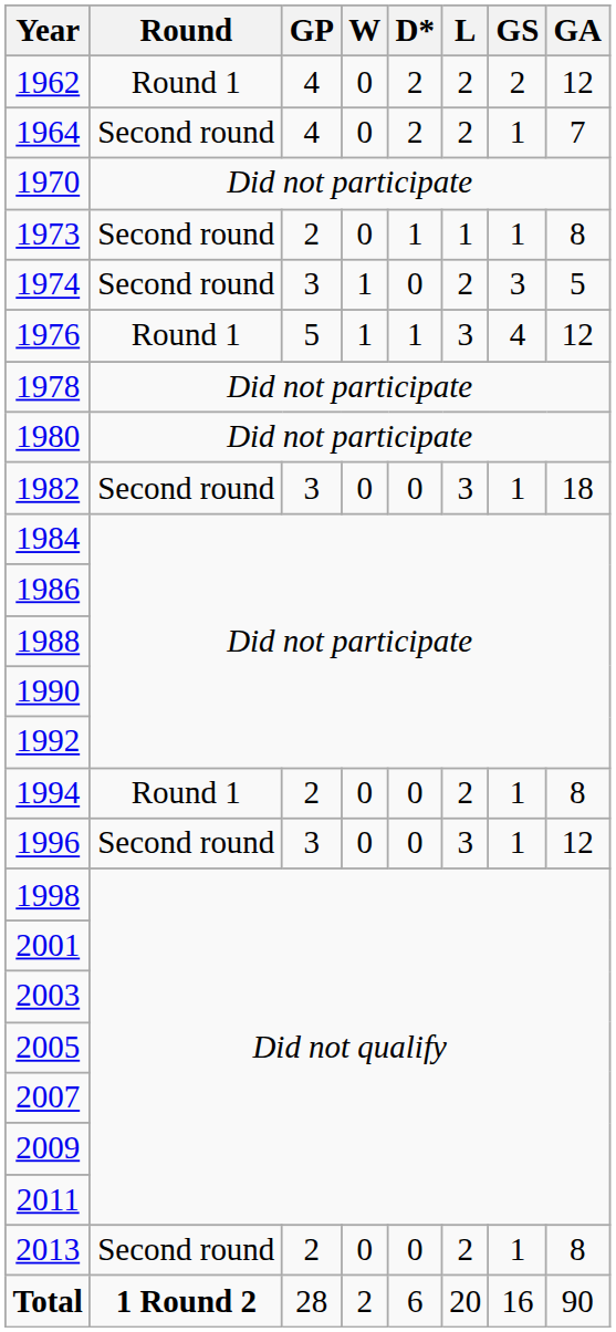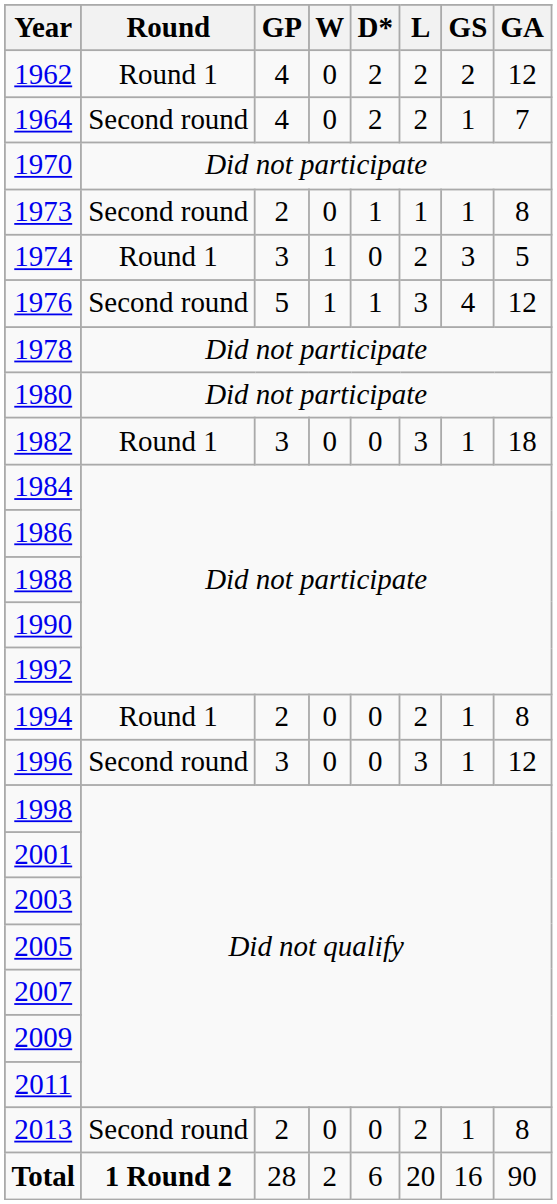 <table class="wikitable" style="text-align: center;">
 <tr>
 <th>Year</th>
 <th>Round</th>
 <th>GP</th>
 <th>W</th>
 <th>D*</th>
 <th>L</th>
 <th>GS</th>
 <th>GA</th>
 </tr>
 <tr>
 <td> <a href='#'>1962</a></td>
 <td>Round 1</td>
 <td>4</td>
 <td>0</td>
 <td>2</td>
 <td>2</td>
 <td>2</td>
 <td>12</td>
 </tr>
 <tr>
 <td> <a href='#'>1964</a></td>
 <td>Second round</td>
 <td>4</td>
 <td>0</td>
 <td>2</td>
 <td>2</td>
 <td>1</td>
 <td>7</td>
 </tr>
 <tr>
 <td> <a href='#'>1970</a></td>
 <td rowspan="1" colspan="8"><em>Did not participate</em></td>
 </tr>
 <tr>
 <td> <a href='#'>1973</a></td>
 <td>Second round</td>
 <td>2</td>
 <td>0</td>
 <td>1</td>
 <td>1</td>
 <td>1</td>
 <td>8</td>
 </tr>
 <tr>
 <td> <a href='#'>1974</a></td>
-<td>Second round</td>
+<td>Round 1</td>
 <td>3</td>
 <td>1</td>
 <td>0</td>
 <td>2</td>
 <td>3</td>
 <td>5</td>
 </tr>
 <tr>
 <td> <a href='#'>1976</a></td>
-<td>Round 1</td>
+<td>Second round</td>
 <td>5</td>
 <td>1</td>
 <td>1</td>
 <td>3</td>
 <td>4</td>
 <td>12</td>
 </tr>
 <tr>
 <td> <a href='#'>1978</a></td>
 <td rowspan="1" colspan="8"><em>Did not participate</em></td>
 </tr>
 <tr>
 <td> <a href='#'>1980</a></td>
 <td rowspan="1" colspan="8"><em>Did not participate</em></td>
 </tr>
 <tr>
 <td> <a href='#'>1982</a></td>
-<td>Second round</td>
+<td>Round 1</td>
 <td>3</td>
 <td>0</td>
 <td>0</td>
 <td>3</td>
 <td>1</td>
 <td>18</td>
 </tr>
 <tr>
 <td> <a href='#'>1984</a></td>
 <td rowspan="5" colspan="8"><em>Did not participate</em></td>
 </tr>
 <tr>
 <td> <a href='#'>1986</a></td>
 </tr>
 <tr>
 <td> <a href='#'>1988</a></td>
 </tr>
 <tr>
 <td> <a href='#'>1990</a></td>
 </tr>
 <tr>
 <td> <a href='#'>1992</a></td>
 </tr>
 <tr>
 <td> <a href='#'>1994</a></td>
 <td>Round 1</td>
 <td>2</td>
 <td>0</td>
 <td>0</td>
 <td>2</td>
 <td>1</td>
 <td>8</td>
 </tr>
 <tr>
 <td> <a href='#'>1996</a></td>
 <td>Second round</td>
 <td>3</td>
 <td>0</td>
 <td>0</td>
 <td>3</td>
 <td>1</td>
 <td>12</td>
 </tr>
 <tr>
 <td><a href='#'>1998</a></td>
 <td rowspan="7" colspan="8"><em>Did not qualify</em></td>
 </tr>
 <tr>
 <td><a href='#'>2001</a></td>
 </tr>
 <tr>
 <td><a href='#'>2003</a></td>
 </tr>
 <tr>
 <td><a href='#'>2005</a></td>
 </tr>
 <tr>
 <td><a href='#'>2007</a></td>
 </tr>
 <tr>
 <td><a href='#'>2009</a></td>
 </tr>
 <tr>
 <td> <a href='#'>2011</a></td>
 </tr>
 <tr>
 <td> <a href='#'>2013</a></td>
 <td>Second round</td>
 <td>2</td>
 <td>0</td>
 <td>0</td>
 <td>2</td>
 <td>1</td>
 <td>8</td>
 </tr>
 <tr>
 <td><strong>Total</strong></td>
 <td><strong>1 Round 2</strong></td>
 <td>28</td>
 <td>2</td>
 <td>6</td>
 <td>20</td>
 <td>16</td>
 <td>90</td>
 </tr>
 </table>
